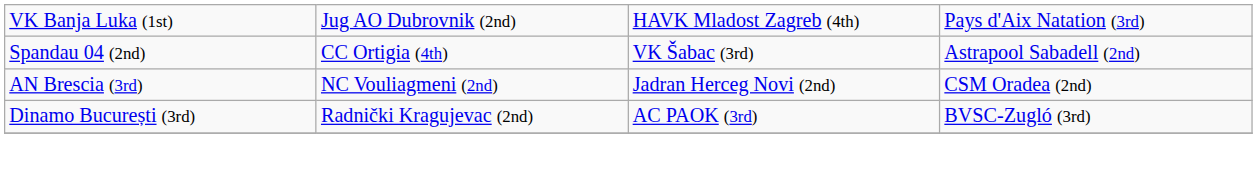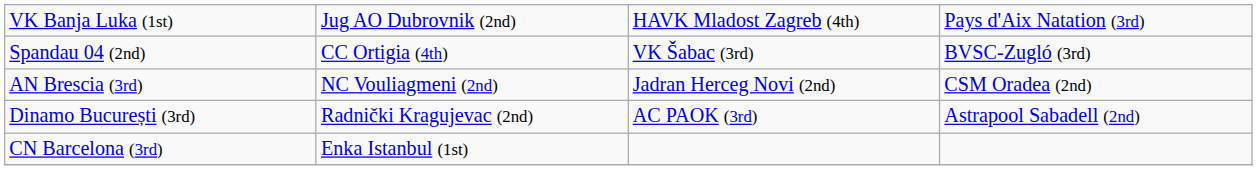 <table class="wikitable">
 <tr>
 <td width=240px> <a href='#'>VK Banja Luka</a> <small>(1st)</small></td>
 <td width=240px> <a href='#'>Jug AO Dubrovnik</a> <small>(2nd)</small></td>
 <td width=240px> <a href='#'>HAVK Mladost Zagreb</a> <small>(4th)</small></td>
 <td width=240px> <a href='#'>Pays d'Aix Natation</a> <small>(<a href='#'>3rd</a>)</small></td>
 </tr>
 <tr>
 <td> <a href='#'>Spandau 04</a> <small>(2nd)</small></td>
 <td> <a href='#'>CC Ortigia</a> <small>(<a href='#'>4th</a>)</small></td>
 <td> <a href='#'>VK Šabac</a> <small>(3rd)</small></td>
-<td> <a href='#'>Astrapool Sabadell</a> <small>(<a href='#'>2nd</a>)</small></td>
+<td> <a href='#'>BVSC-Zugló</a> <small>(3rd)</small></td>
 </tr>
 <tr>
 <td> <a href='#'>AN Brescia</a> <small>(<a href='#'>3rd</a>)</small></td>
 <td> <a href='#'>NC Vouliagmeni</a> <small>(<a href='#'>2nd</a>)</small></td>
 <td> <a href='#'>Jadran Herceg Novi</a> <small>(2nd)</small></td>
 <td> <a href='#'>CSM Oradea</a> <small>(2nd)</small></td>
 </tr>
 <tr>
 <td> <a href='#'>Dinamo București</a> <small>(3rd)</small></td>
 <td> <a href='#'>Radnički Kragujevac</a> <small>(2nd)</small></td>
 <td> <a href='#'>AC PAOK</a> <small>(<a href='#'>3rd</a>)</small></td>
-<td> <a href='#'>BVSC-Zugló</a> <small>(3rd)</small></td>
+<td> <a href='#'>Astrapool Sabadell</a> <small>(<a href='#'>2nd</a>)</small></td>
+</tr>
+<tr>
+<td> <a href='#'>CN Barcelona</a> <small>(<a href='#'>3rd</a>)</small></td>
+<td> <a href='#'>Enka Istanbul</a> <small>(1st)</small></td>
+<td></td>
+<td></td>
 </tr>
 <tr>
 </tr>
 </table>
